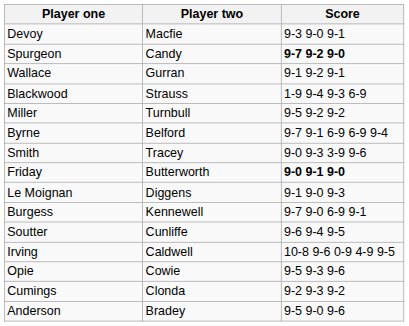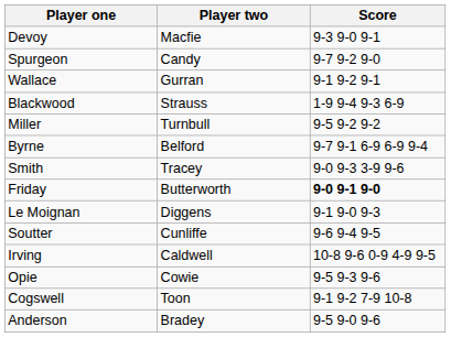 <table class="wikitable">
 <tr>
 <th width=170>Player one</th>
 <th width=170>Player two</th>
 <th width=150>Score</th>
 </tr>
 <tr>
 <td> Devoy</td>
 <td> Macfie</td>
 <td>9-3 9-0 9-1</td>
 </tr>
 <tr>
 <td> Spurgeon</td>
 <td> Candy</td>
-<td><strong>9-7 9-2 9-0</strong></td>
+<td>9-7 9-2 9-0</td>
 </tr>
 <tr>
 <td> Wallace</td>
 <td> Gurran</td>
 <td>9-1 9-2 9-1</td>
 </tr>
 <tr>
 <td> Blackwood</td>
 <td> Strauss</td>
 <td>1-9 9-4 9-3 6-9</td>
 </tr>
 <tr>
 <td> Miller</td>
 <td> Turnbull</td>
 <td>9-5 9-2 9-2</td>
 </tr>
 <tr>
 <td> Byrne</td>
 <td> Belford</td>
 <td>9-7 9-1 6-9 6-9 9-4</td>
 </tr>
 <tr>
 <td> Smith</td>
 <td> Tracey</td>
 <td>9-0 9-3 3-9 9-6</td>
 </tr>
 <tr>
 <td> Friday</td>
 <td> Butterworth</td>
 <td><strong>9-0 9-1 9-0</strong></td>
 </tr>
 <tr>
 <td> Le Moignan</td>
 <td> Diggens</td>
 <td>9-1 9-0 9-3</td>
 </tr>
 <tr>
-<td> Burgess</td>
-<td> Kennewell</td>
-<td>9-7 9-0 6-9 9-1</td>
-</tr>
-<tr>
 <td> Soutter</td>
 <td> Cunliffe</td>
 <td>9-6 9-4 9-5</td>
 </tr>
 <tr>
 <td> Irving</td>
 <td> Caldwell</td>
 <td>10-8 9-6 0-9 4-9 9-5</td>
 </tr>
 <tr>
 <td> Opie</td>
 <td> Cowie</td>
 <td>9-5 9-3 9-6</td>
 </tr>
 <tr>
-<td> Cumings</td>
-<td> Clonda</td>
-<td>9-2 9-3 9-2</td>
+<td> Cogswell</td>
+<td> Toon</td>
+<td>9-1 9-2 7-9 10-8</td>
 </tr>
 <tr>
 <td> Anderson</td>
 <td> Bradey</td>
 <td>9-5 9-0 9-6</td>
 </tr>
 </table>
